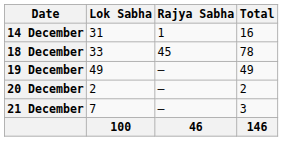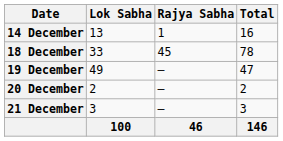 <table class="wikitable">
 <tr>
 <th>Date</th>
 <th>Lok Sabha</th>
 <th>Rajya Sabha</th>
 <th>Total</th>
 </tr>
 <tr>
 <th>14 December</th>
-<td>31</td>
+<td>13</td>
 <td>1</td>
 <td>16</td>
 </tr>
 <tr>
 <th>18 December</th>
 <td>33</td>
 <td>45</td>
 <td>78</td>
 </tr>
 <tr>
 <th>19 December</th>
 <td>49</td>
 <td>—</td>
-<td>49</td>
+<td>47</td>
 </tr>
 <tr>
 <th>20 December</th>
 <td>2</td>
 <td>—</td>
 <td>2</td>
 </tr>
 <tr>
 <th>21 December</th>
-<td>7</td>
+<td>3</td>
 <td>—</td>
 <td>3</td>
 </tr>
 <tr>
 <th></th>
 <th>100</th>
 <th>46</th>
 <th>146</th>
 </tr>
 </table>
